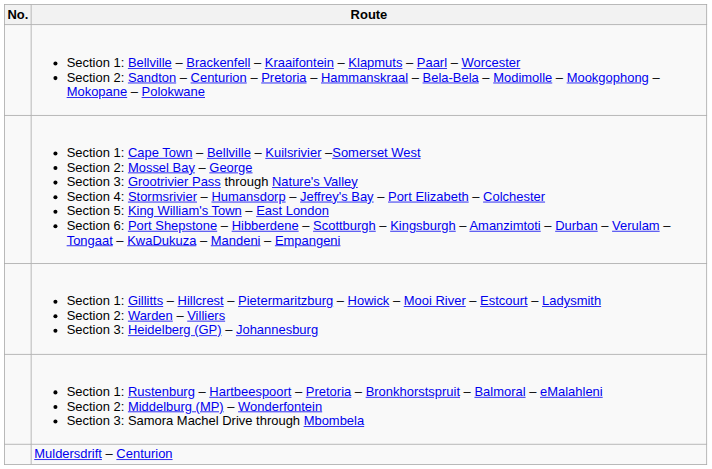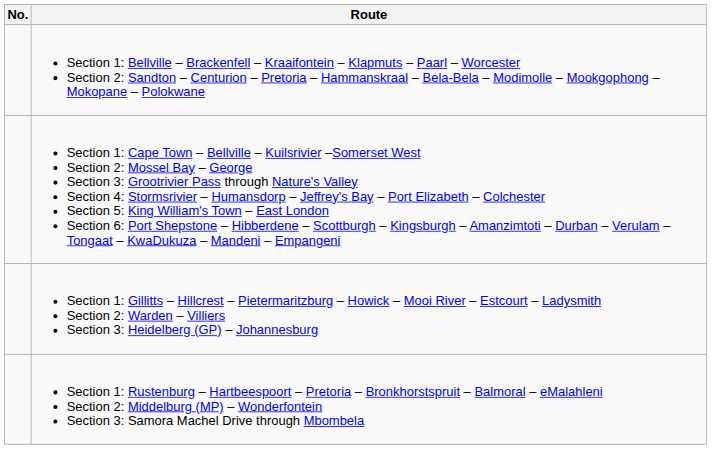 <table class="wikitable">
 <tr>
 <th>No.</th>
 <th>Route</th>
 </tr>
 <tr style="vertical-align: top;">
 <td></td>
 <td><br><ul><li>Section 1: <a href='#'>Bellville</a> – <a href='#'>Brackenfell</a> – <a href='#'>Kraaifontein</a> – <a href='#'>Klapmuts</a> – <a href='#'>Paarl</a> – <a href='#'>Worcester</a></li><li>Section 2: <a href='#'>Sandton</a> – <a href='#'>Centurion</a> – <a href='#'>Pretoria</a> – <a href='#'>Hammanskraal</a> – <a href='#'>Bela-Bela</a> – <a href='#'>Modimolle</a> – <a href='#'>Mookgophong</a> – <a href='#'>Mokopane</a> – <a href='#'>Polokwane</a></li></ul></td>
 </tr>
 <tr style="vertical-align: top;">
 <td></td>
 <td><br><ul><li>Section 1: <a href='#'>Cape Town</a> – <a href='#'>Bellville</a> – <a href='#'>Kuilsrivier</a> –<a href='#'>Somerset West</a></li><li>Section 2: <a href='#'>Mossel Bay</a> – <a href='#'>George</a></li><li>Section 3: <a href='#'>Grootrivier Pass</a> through <a href='#'>Nature's Valley</a></li><li>Section 4: <a href='#'>Stormsrivier</a> – <a href='#'>Humansdorp</a> – <a href='#'>Jeffrey's Bay</a> – <a href='#'>Port Elizabeth</a> – <a href='#'>Colchester</a></li><li>Section 5: <a href='#'>King William's Town</a> – <a href='#'>East London</a></li><li>Section 6: <a href='#'>Port Shepstone</a> – <a href='#'>Hibberdene</a> – <a href='#'>Scottburgh</a> – <a href='#'>Kingsburgh</a> – <a href='#'>Amanzimtoti</a> – <a href='#'>Durban</a> – <a href='#'>Verulam</a> – <a href='#'>Tongaat</a> – <a href='#'>KwaDukuza</a> – <a href='#'>Mandeni</a> – <a href='#'>Empangeni</a></li></ul></td>
 </tr>
 <tr style="vertical-align: top;">
 <td></td>
 <td><br><ul><li>Section 1: <a href='#'>Gillitts</a> – <a href='#'>Hillcrest</a> – <a href='#'>Pietermaritzburg</a> – <a href='#'>Howick</a> – <a href='#'>Mooi River</a> – <a href='#'>Estcourt</a> – <a href='#'>Ladysmith</a></li><li>Section 2: <a href='#'>Warden</a> – <a href='#'>Villiers</a></li><li>Section 3: <a href='#'>Heidelberg (GP)</a> – <a href='#'>Johannesburg</a></li></ul></td>
 </tr>
 <tr style="vertical-align: top;">
 <td></td>
 <td><br><ul><li>Section 1: <a href='#'>Rustenburg</a> – <a href='#'>Hartbeespoort</a> – <a href='#'>Pretoria</a> – <a href='#'>Bronkhorstspruit</a> – <a href='#'>Balmoral</a> – <a href='#'>eMalahleni</a></li><li>Section 2: <a href='#'>Middelburg (MP)</a> – <a href='#'>Wonderfontein</a></li><li>Section 3: Samora Machel Drive through <a href='#'>Mbombela</a></li></ul></td>
 </tr>
-<tr style="vertical-align: top;">
-<td></td>
-<td><a href='#'>Muldersdrift</a> – <a href='#'>Centurion</a></td>
-</tr>
 </table>
